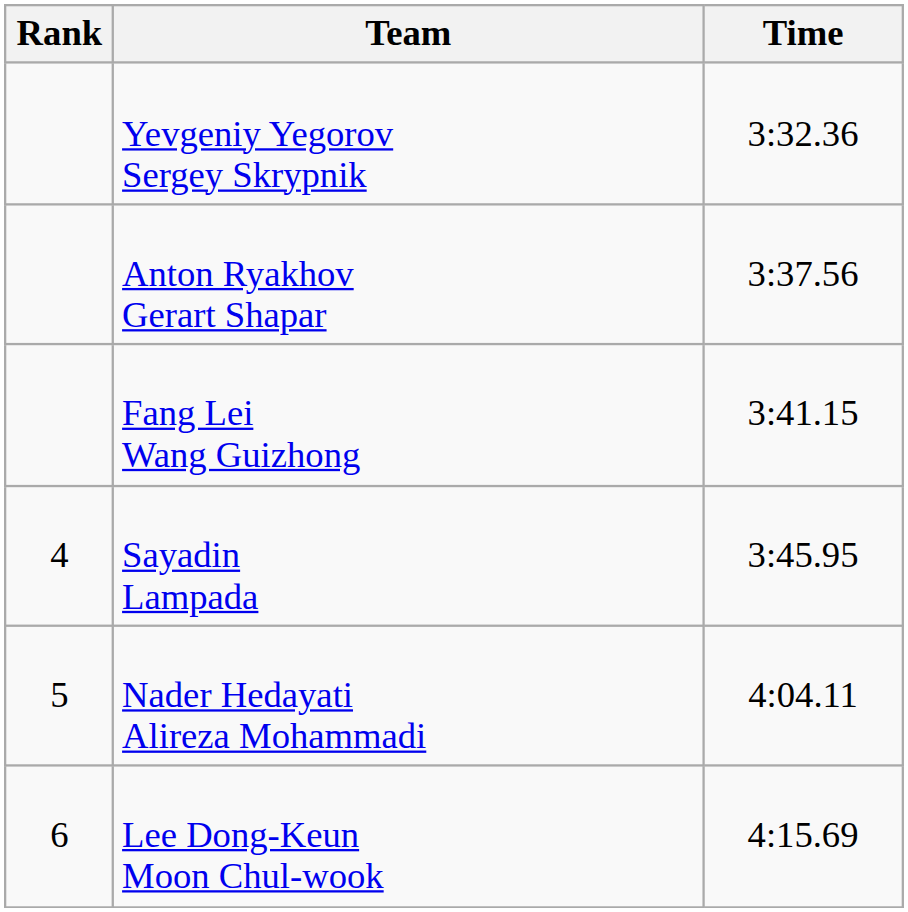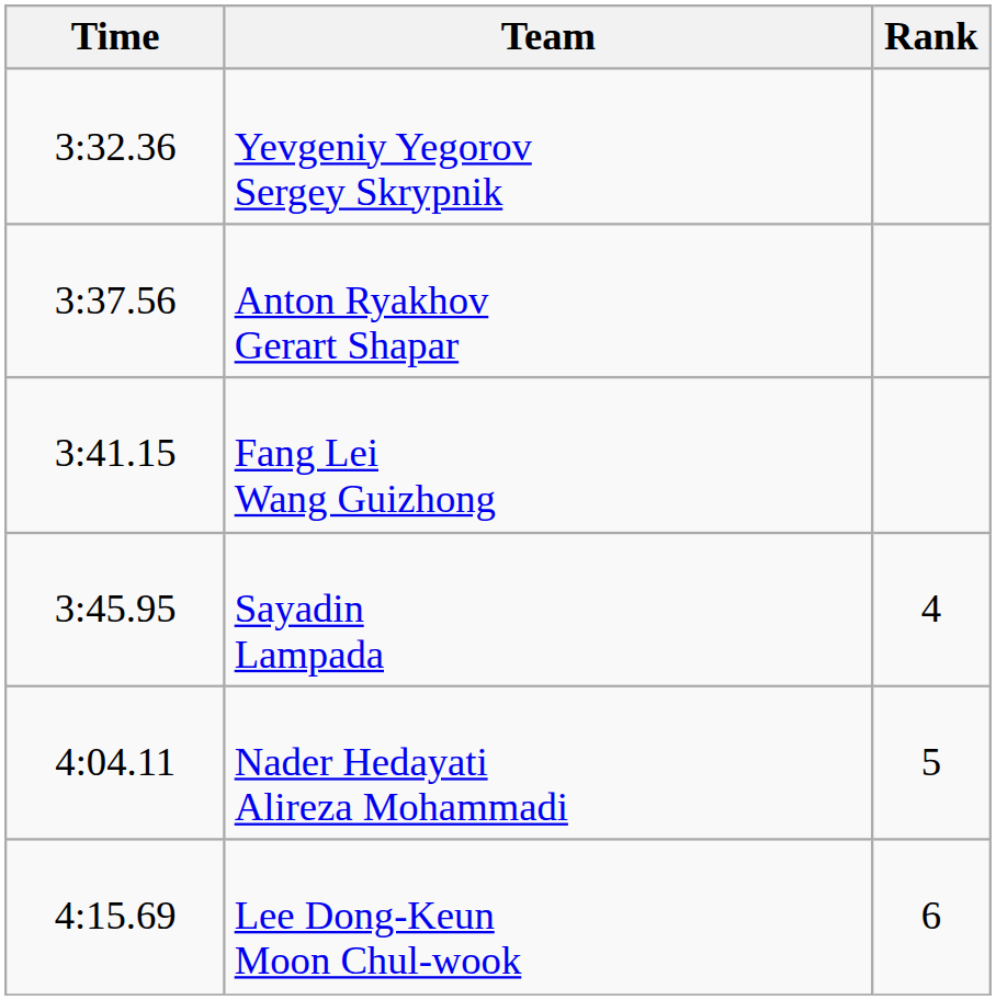 <table class=wikitable style="text-align:center">
 <tr>
+<th width=80>Time</th>
+<th width=250>Team</th>
 <th width=40>Rank</th>
-<th width=250>Team</th>
-<th width=80>Time</th>
 </tr>
 <tr>
+<td>3:32.36</td>
+<td align=left><br><a href='#'>Yevgeniy Yegorov</a><br><a href='#'>Sergey Skrypnik</a></td>
 <td></td>
-<td align=left><br><a href='#'>Yevgeniy Yegorov</a><br><a href='#'>Sergey Skrypnik</a></td>
-<td>3:32.36</td>
 </tr>
 <tr>
+<td>3:37.56</td>
+<td align=left><br><a href='#'>Anton Ryakhov</a><br><a href='#'>Gerart Shapar</a></td>
 <td></td>
-<td align=left><br><a href='#'>Anton Ryakhov</a><br><a href='#'>Gerart Shapar</a></td>
-<td>3:37.56</td>
 </tr>
 <tr>
+<td>3:41.15</td>
+<td align=left><br><a href='#'>Fang Lei</a><br><a href='#'>Wang Guizhong</a></td>
 <td></td>
-<td align=left><br><a href='#'>Fang Lei</a><br><a href='#'>Wang Guizhong</a></td>
-<td>3:41.15</td>
 </tr>
 <tr>
+<td>3:45.95</td>
+<td align=left><br><a href='#'>Sayadin</a><br><a href='#'>Lampada</a></td>
 <td>4</td>
-<td align=left><br><a href='#'>Sayadin</a><br><a href='#'>Lampada</a></td>
-<td>3:45.95</td>
 </tr>
 <tr>
+<td>4:04.11</td>
+<td align=left><br><a href='#'>Nader Hedayati</a><br><a href='#'>Alireza Mohammadi</a></td>
 <td>5</td>
-<td align=left><br><a href='#'>Nader Hedayati</a><br><a href='#'>Alireza Mohammadi</a></td>
-<td>4:04.11</td>
 </tr>
 <tr>
+<td>4:15.69</td>
+<td align=left><br><a href='#'>Lee Dong-Keun</a><br><a href='#'>Moon Chul-wook</a></td>
 <td>6</td>
-<td align=left><br><a href='#'>Lee Dong-Keun</a><br><a href='#'>Moon Chul-wook</a></td>
-<td>4:15.69</td>
 </tr>
 </table>
